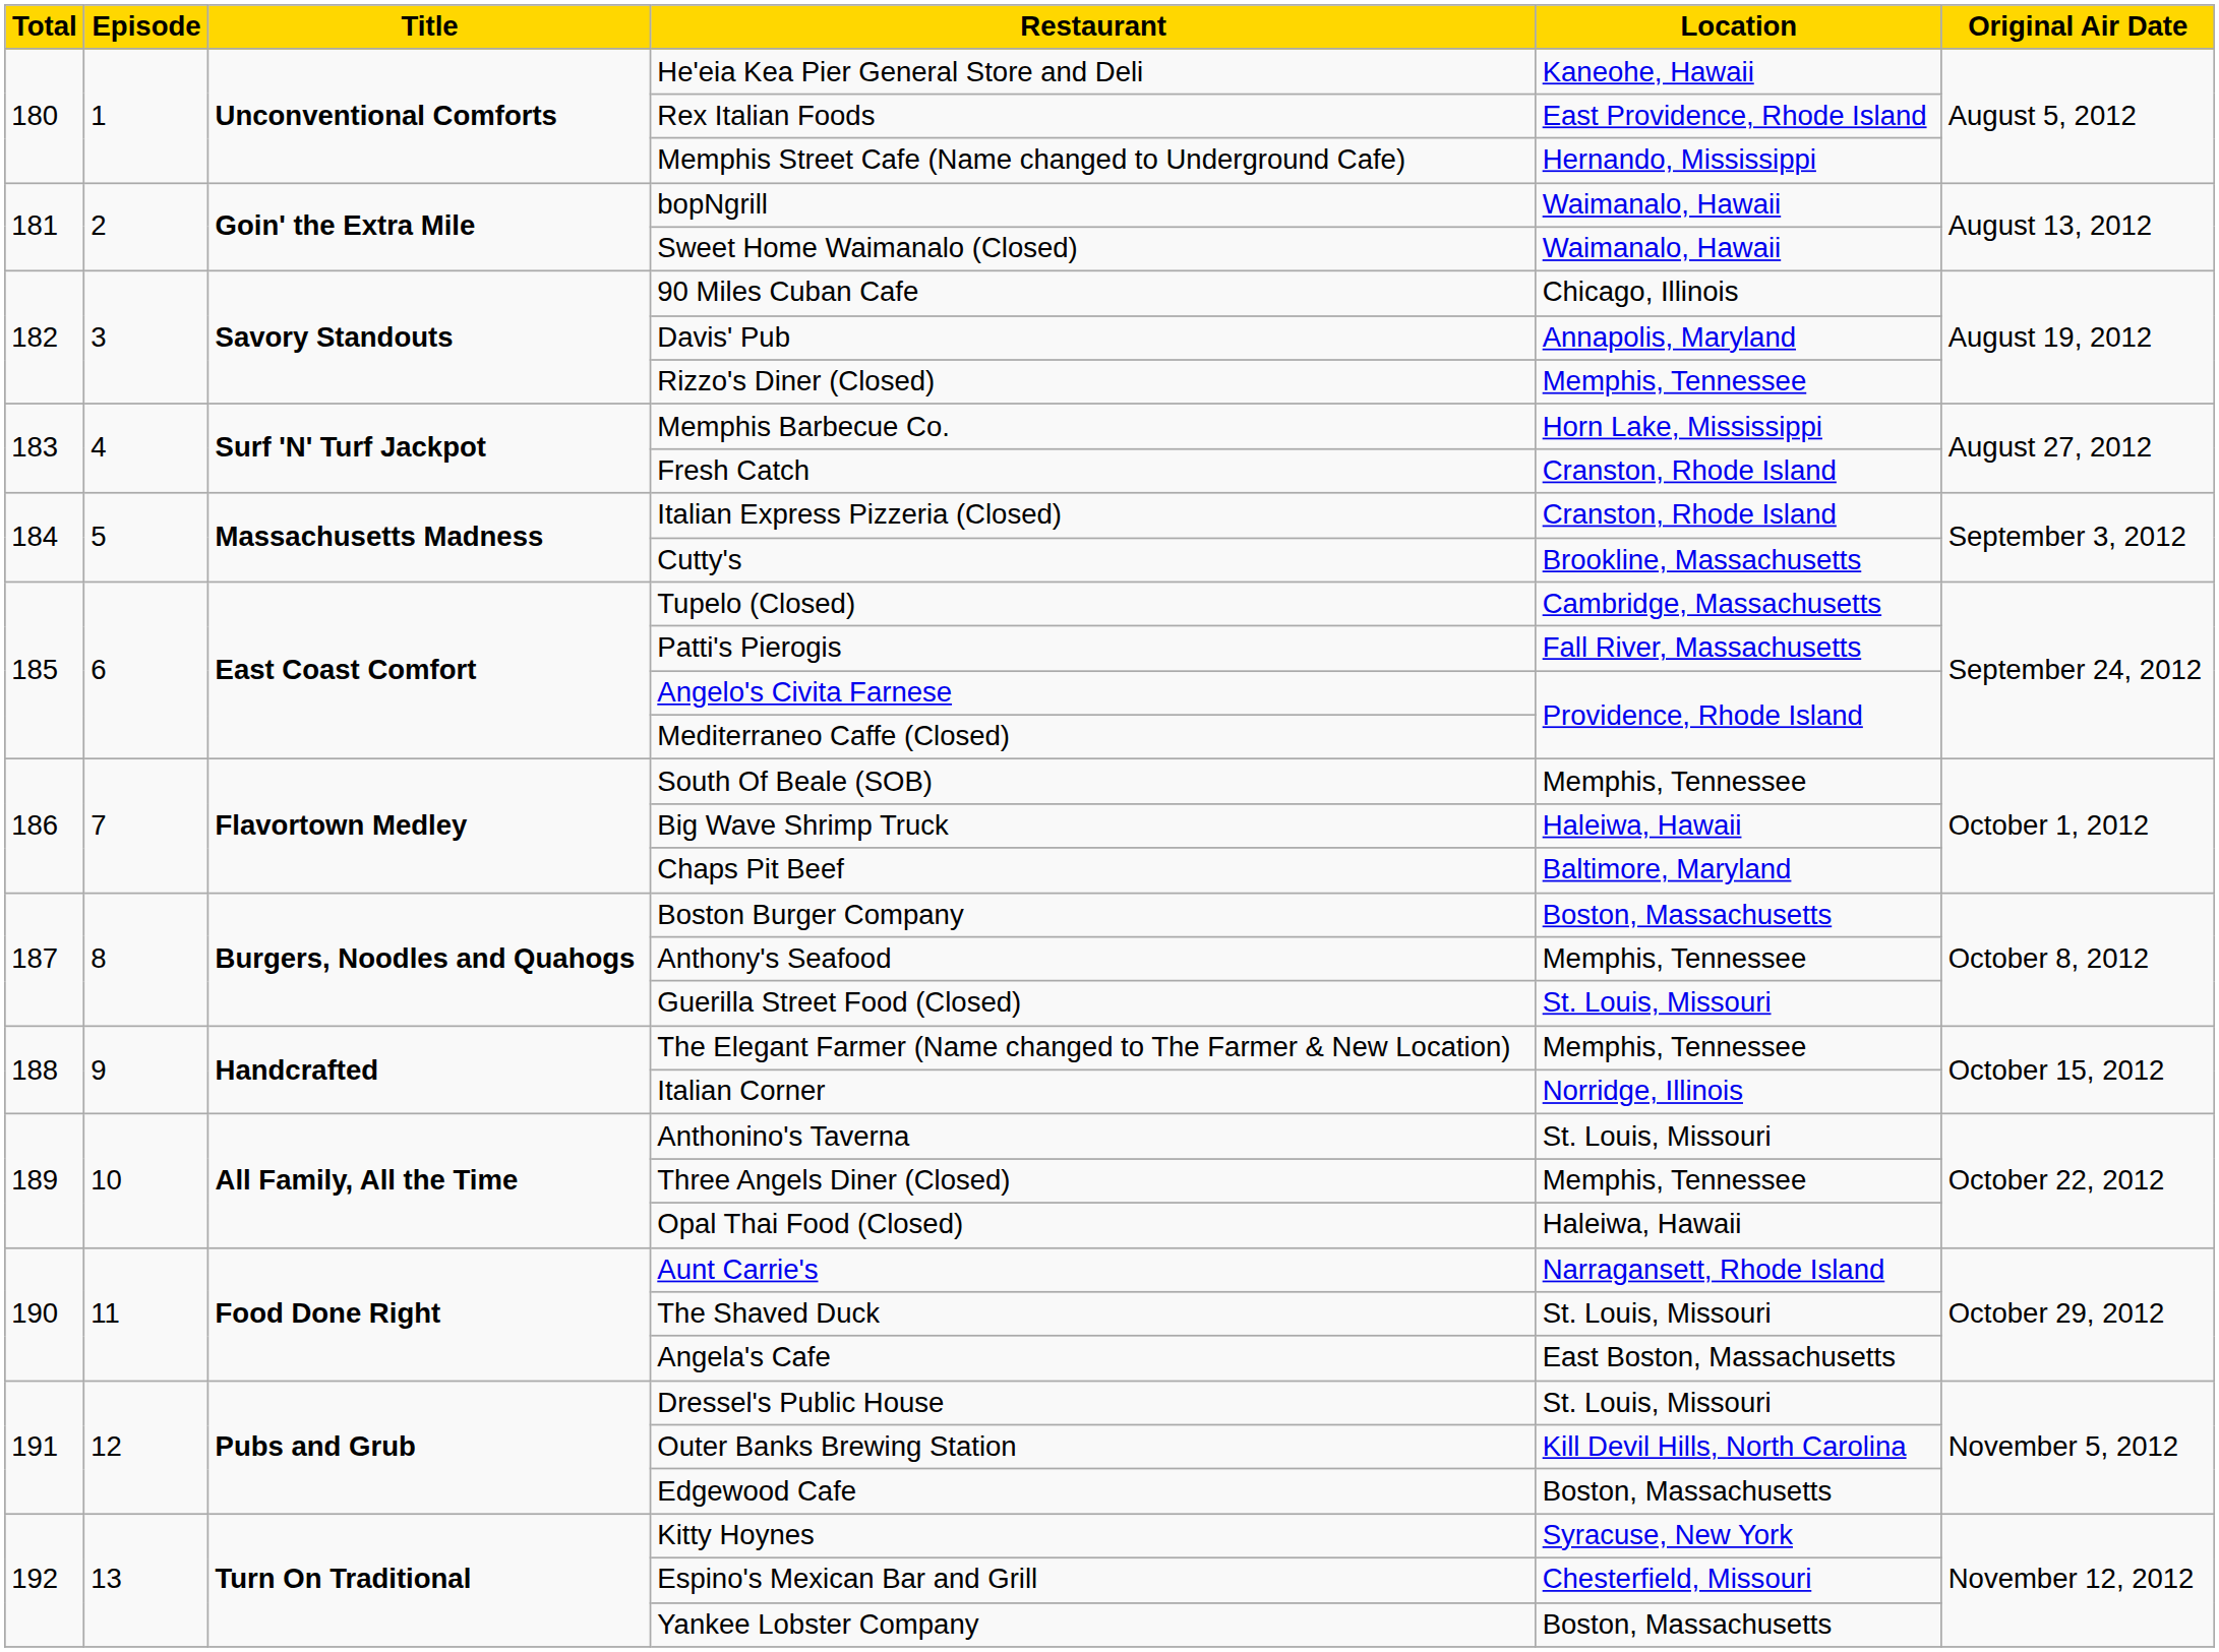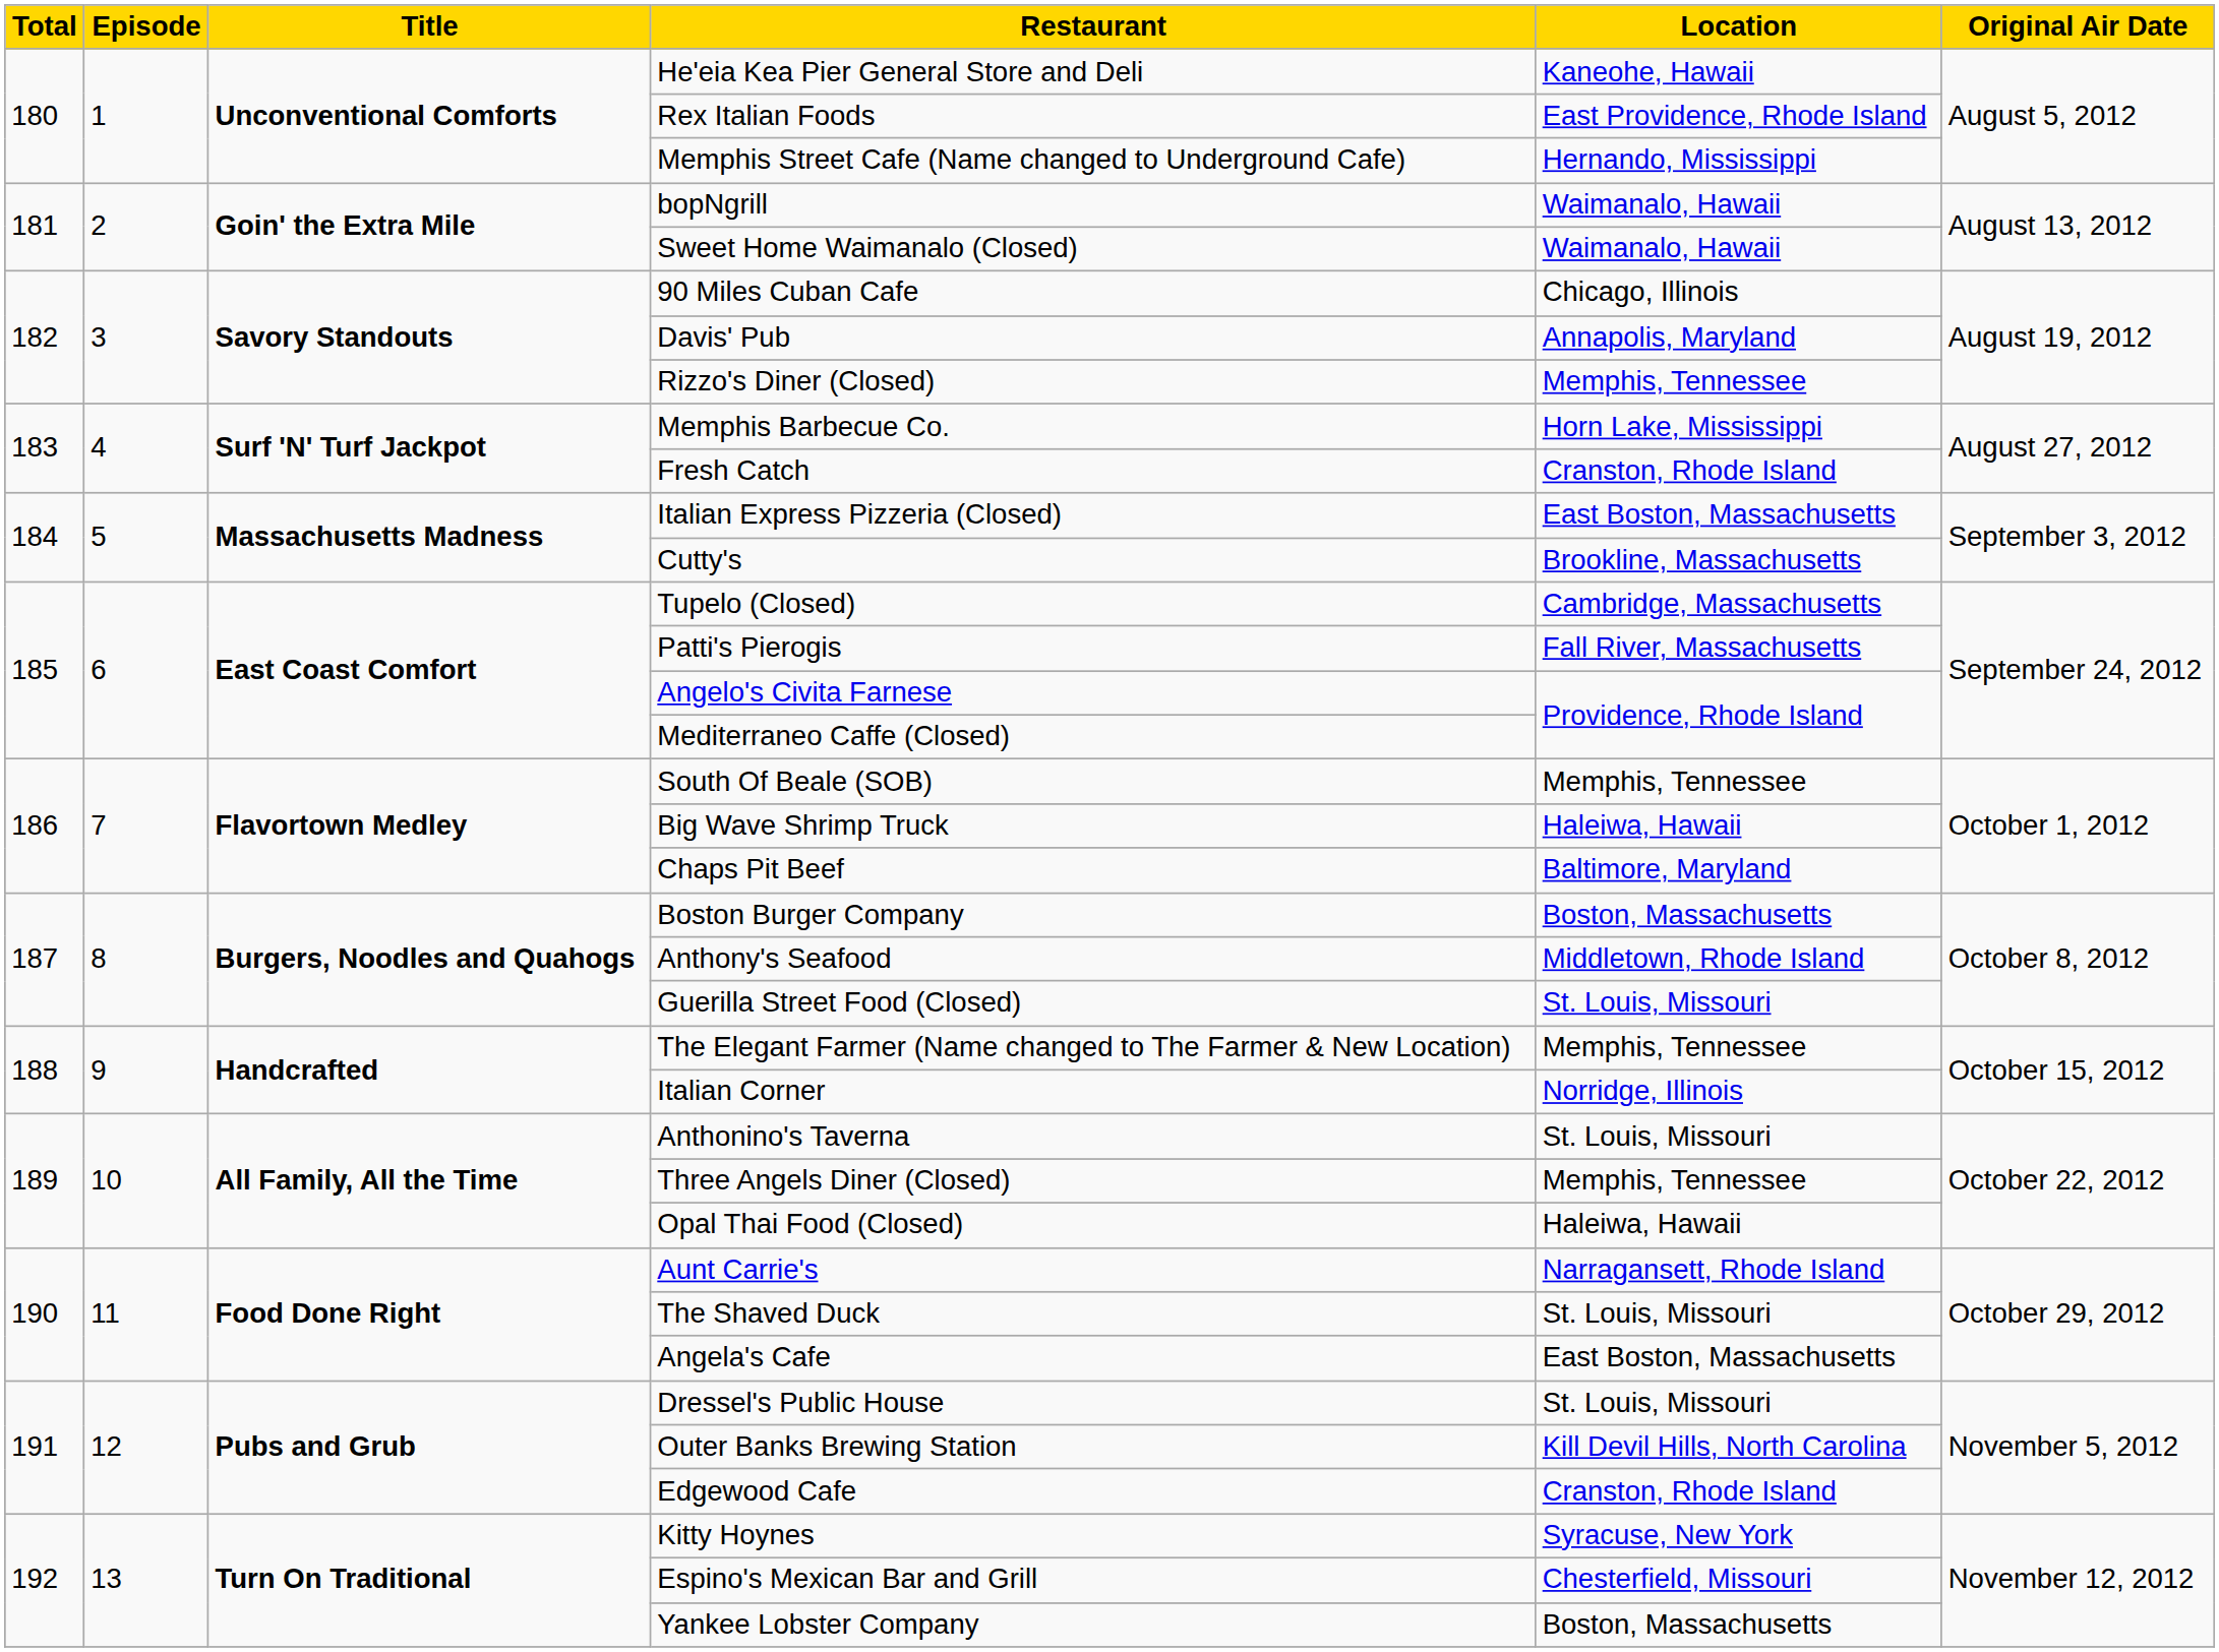 <table class="wikitable" style="width: 100%;">
 <tr>
 <th # style="background:gold;">Total</th>
 <th # style="background:gold;">Episode</th>
 <th # style="background:gold;">Title</th>
 <th # style="background:gold;">Restaurant</th>
 <th # style="background:gold;">Location</th>
 <th # style="background:gold;">Original Air Date</th>
 </tr>
 <tr>
 <td rowspan="3">180</td>
 <td rowspan="3">1</td>
 <td rowspan="3"><strong>Unconventional Comforts</strong></td>
 <td>He'eia Kea Pier General Store and Deli</td>
 <td><a href='#'>Kaneohe, Hawaii</a></td>
 <td rowspan="3">August 5, 2012</td>
 </tr>
 <tr>
 <td>Rex Italian Foods</td>
 <td><a href='#'>East Providence, Rhode Island</a></td>
 </tr>
 <tr>
 <td>Memphis Street Cafe (Name changed to Underground Cafe)</td>
 <td><a href='#'>Hernando, Mississippi</a></td>
 </tr>
 <tr>
 <td rowspan="2">181</td>
 <td rowspan="2">2</td>
 <td rowspan="2"><strong>Goin' the Extra Mile</strong></td>
 <td>bopNgrill</td>
 <td><a href='#'>Waimanalo, Hawaii</a></td>
 <td rowspan="2">August 13, 2012</td>
 </tr>
 <tr>
 <td>Sweet Home Waimanalo (Closed)</td>
 <td><a href='#'>Waimanalo, Hawaii</a></td>
 </tr>
 <tr>
 <td rowspan="3">182</td>
 <td rowspan="3">3</td>
 <td rowspan="3"><strong>Savory Standouts</strong></td>
 <td>90 Miles Cuban Cafe</td>
 <td>Chicago, Illinois</td>
 <td rowspan="3">August 19, 2012</td>
 </tr>
 <tr>
 <td>Davis' Pub</td>
 <td><a href='#'>Annapolis, Maryland</a></td>
 </tr>
 <tr>
 <td>Rizzo's Diner (Closed)</td>
 <td><a href='#'>Memphis, Tennessee</a></td>
 </tr>
 <tr>
 <td rowspan="2">183</td>
 <td rowspan="2">4</td>
 <td rowspan="2"><strong>Surf 'N' Turf Jackpot</strong></td>
 <td>Memphis Barbecue Co.</td>
 <td><a href='#'>Horn Lake, Mississippi</a></td>
 <td rowspan="2">August 27, 2012</td>
 </tr>
 <tr>
 <td>Fresh Catch</td>
 <td><a href='#'>Cranston, Rhode Island</a></td>
 </tr>
 <tr>
 <td rowspan="2">184</td>
 <td rowspan="2">5</td>
 <td rowspan="2"><strong>Massachusetts Madness</strong></td>
 <td>Italian Express Pizzeria (Closed)</td>
-<td><a href='#'>Cranston, Rhode Island</a></td>
+<td><a href='#'>East Boston, Massachusetts</a></td>
 <td rowspan="2">September 3, 2012</td>
 </tr>
 <tr>
 <td>Cutty's</td>
 <td><a href='#'>Brookline, Massachusetts</a></td>
 </tr>
 <tr>
 <td rowspan="4">185</td>
 <td rowspan="4">6</td>
 <td rowspan="4"><strong>East Coast Comfort</strong></td>
 <td>Tupelo (Closed)</td>
 <td><a href='#'>Cambridge, Massachusetts</a></td>
 <td rowspan="4">September 24, 2012</td>
 </tr>
 <tr>
 <td>Patti's Pierogis</td>
 <td><a href='#'>Fall River, Massachusetts</a></td>
 </tr>
 <tr>
 <td><a href='#'>Angelo's Civita Farnese</a></td>
 <td rowspan="2"><a href='#'>Providence, Rhode Island</a></td>
 </tr>
 <tr>
 <td>Mediterraneo Caffe (Closed)</td>
 </tr>
 <tr>
 <td rowspan="3">186</td>
 <td rowspan="3">7</td>
 <td rowspan="3"><strong>Flavortown Medley</strong></td>
 <td>South Of Beale (SOB)</td>
 <td>Memphis, Tennessee</td>
 <td rowspan="3">October 1, 2012</td>
 </tr>
 <tr>
 <td>Big Wave Shrimp Truck</td>
 <td><a href='#'>Haleiwa, Hawaii</a></td>
 </tr>
 <tr>
 <td>Chaps Pit Beef</td>
 <td><a href='#'>Baltimore, Maryland</a></td>
 </tr>
 <tr>
 <td rowspan="3">187</td>
 <td rowspan="3">8</td>
 <td rowspan="3"><strong>Burgers, Noodles and Quahogs</strong></td>
 <td>Boston Burger Company</td>
 <td><a href='#'>Boston, Massachusetts</a></td>
 <td rowspan="3">October 8, 2012</td>
 </tr>
 <tr>
 <td>Anthony's Seafood</td>
-<td>Memphis, Tennessee</td>
+<td><a href='#'>Middletown, Rhode Island</a></td>
 </tr>
 <tr>
 <td>Guerilla Street Food (Closed)</td>
 <td><a href='#'>St. Louis, Missouri</a></td>
 </tr>
 <tr>
 <td rowspan="2">188</td>
 <td rowspan="2">9</td>
 <td rowspan="2"><strong>Handcrafted</strong></td>
 <td>The Elegant Farmer (Name changed to The Farmer & New Location)</td>
 <td>Memphis, Tennessee</td>
 <td rowspan="2">October 15, 2012</td>
 </tr>
 <tr>
 <td>Italian Corner</td>
 <td><a href='#'>Norridge, Illinois</a></td>
 </tr>
 <tr>
 <td rowspan="3">189</td>
 <td rowspan="3">10</td>
 <td rowspan="3"><strong>All Family, All the Time</strong></td>
 <td>Anthonino's Taverna</td>
 <td>St. Louis, Missouri</td>
 <td rowspan="3">October 22, 2012</td>
 </tr>
 <tr>
 <td>Three Angels Diner (Closed)</td>
 <td>Memphis, Tennessee</td>
 </tr>
 <tr>
 <td>Opal Thai Food (Closed)</td>
 <td>Haleiwa, Hawaii</td>
 </tr>
 <tr>
 <td rowspan="3">190</td>
 <td rowspan="3">11</td>
 <td rowspan="3"><strong>Food Done Right</strong></td>
 <td><a href='#'>Aunt Carrie's</a></td>
 <td><a href='#'>Narragansett, Rhode Island</a></td>
 <td rowspan="3">October 29, 2012</td>
 </tr>
 <tr>
 <td>The Shaved Duck</td>
 <td>St. Louis, Missouri</td>
 </tr>
 <tr>
 <td>Angela's Cafe</td>
 <td>East Boston, Massachusetts</td>
 </tr>
 <tr>
 <td rowspan="3">191</td>
 <td rowspan="3">12</td>
 <td rowspan="3"><strong>Pubs and Grub</strong></td>
 <td>Dressel's Public House</td>
 <td>St. Louis, Missouri</td>
 <td rowspan="3">November 5, 2012</td>
 </tr>
 <tr>
 <td>Outer Banks Brewing Station</td>
 <td><a href='#'>Kill Devil Hills, North Carolina</a></td>
 </tr>
 <tr>
 <td>Edgewood Cafe</td>
-<td>Boston, Massachusetts</td>
+<td><a href='#'>Cranston, Rhode Island</a></td>
 </tr>
 <tr>
 <td rowspan="3">192</td>
 <td rowspan="3">13</td>
 <td rowspan="3"><strong>Turn On Traditional</strong></td>
 <td>Kitty Hoynes</td>
 <td><a href='#'>Syracuse, New York</a></td>
 <td rowspan="3">November 12, 2012</td>
 </tr>
 <tr>
 <td>Espino's Mexican Bar and Grill</td>
 <td><a href='#'>Chesterfield, Missouri</a></td>
 </tr>
 <tr>
 <td>Yankee Lobster Company</td>
 <td>Boston, Massachusetts</td>
 </tr>
 </table>
